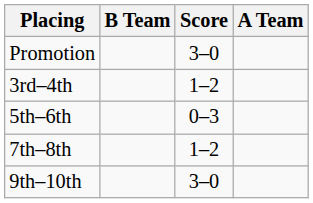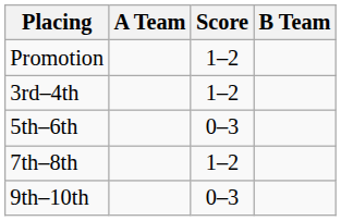 <table class=wikitable style="border:1px solid #AAAAAA;">
 <tr>
 <th>Placing</th>
+<th>A Team</th>
+<th>Score</th>
 <th>B Team</th>
-<th>Score</th>
-<th>A Team</th>
 </tr>
 <tr>
 <td>Promotion</td>
+<td></td>
+<td align="center">1–2</td>
 <td><strong></strong></td>
-<td align="center">3–0</td>
-<td></td>
 </tr>
 <tr>
 <td>3rd–4th</td>
 <td></td>
 <td align="center">1–2</td>
 <td></td>
 </tr>
 <tr>
 <td>5th–6th</td>
 <td></td>
 <td align="center">0–3</td>
 <td></td>
 </tr>
 <tr>
 <td>7th–8th</td>
 <td></td>
 <td align="center">1–2</td>
 <td></td>
 </tr>
 <tr>
 <td>9th–10th</td>
 <td></td>
-<td align="center">3–0</td>
+<td align="center">0–3</td>
 <td></td>
 </tr>
 </table>
